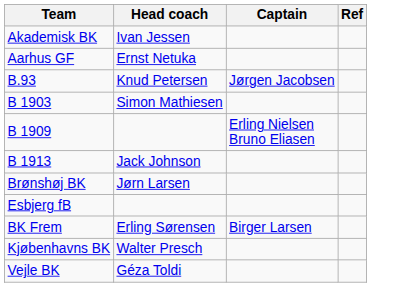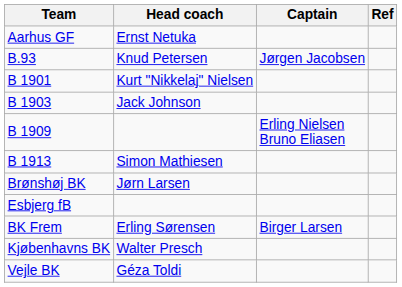 <table class="wikitable sortable">
 <tr>
 <th>Team</th>
 <th>Head coach</th>
 <th>Captain</th>
 <th>Ref</th>
-</tr>
-<tr>
-<td><a href='#'>Akademisk BK</a></td>
-<td> <a href='#'>Ivan Jessen</a></td>
-<td></td>
-<td></td>
 </tr>
 <tr>
 <td><a href='#'>Aarhus GF</a></td>
 <td> <a href='#'>Ernst Netuka</a></td>
 <td></td>
 <td></td>
 </tr>
 <tr>
 <td><a href='#'>B.93</a></td>
 <td> <a href='#'>Knud Petersen</a></td>
 <td> <a href='#'>Jørgen Jacobsen</a></td>
 <td></td>
 </tr>
 <tr>
+<td><a href='#'>B 1901</a></td>
+<td> <a href='#'>Kurt "Nikkelaj" Nielsen</a></td>
+<td></td>
+<td></td>
+</tr>
+<tr>
 <td><a href='#'>B 1903</a></td>
-<td> <a href='#'>Simon Mathiesen</a></td>
+<td> <a href='#'>Jack Johnson</a></td>
 <td></td>
 <td></td>
 </tr>
 <tr>
 <td><a href='#'>B 1909</a></td>
 <td> </td>
 <td> <a href='#'>Erling Nielsen</a><br> <a href='#'>Bruno Eliasen</a></td>
 <td></td>
 </tr>
 <tr>
 <td><a href='#'>B 1913</a></td>
-<td> <a href='#'>Jack Johnson</a></td>
+<td> <a href='#'>Simon Mathiesen</a></td>
 <td></td>
 <td></td>
 </tr>
 <tr>
 <td><a href='#'>Brønshøj BK</a></td>
 <td> <a href='#'>Jørn Larsen</a></td>
 <td></td>
 <td></td>
 </tr>
 <tr>
 <td><a href='#'>Esbjerg fB</a></td>
 <td> </td>
 <td> </td>
 <td></td>
 </tr>
 <tr>
 <td><a href='#'>BK Frem</a></td>
 <td> <a href='#'>Erling Sørensen</a></td>
 <td> <a href='#'>Birger Larsen</a></td>
 <td></td>
 </tr>
 <tr>
 <td><a href='#'>Kjøbenhavns BK</a></td>
 <td> <a href='#'>Walter Presch</a></td>
 <td></td>
 <td></td>
 </tr>
 <tr>
 <td><a href='#'>Vejle BK</a></td>
 <td> <a href='#'>Géza Toldi</a></td>
 <td></td>
 <td></td>
 </tr>
 </table>
